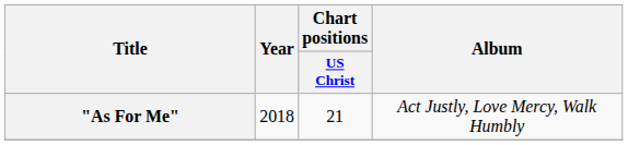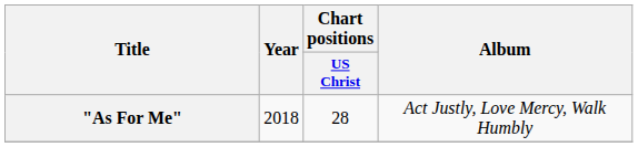 <table class="wikitable plainrowheaders" style="text-align:center;">
 <tr>
 <th rowspan="2" style="width:14em;">Title</th>
 <th rowspan="2">Year</th>
 <th colspan="1">Chart positions</th>
 <th rowspan="2" style="width:14em;">Album</th>
 </tr>
 <tr style="font-size:smaller;">
 <th width="45"><a href='#'>US<br>Christ</a></th>
 </tr>
 <tr>
 <th scope="row">"As For Me"<br></th>
 <td>2018</td>
-<td>21<br></td>
+<td>28<br></td>
 <td><em>Act Justly, Love Mercy, Walk Humbly</em></td>
 </tr>
 <tr>
 </tr>
 </table>
